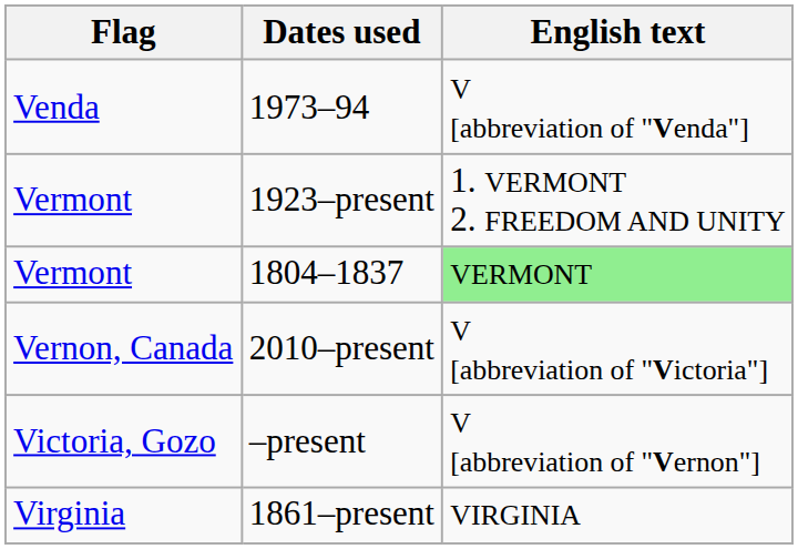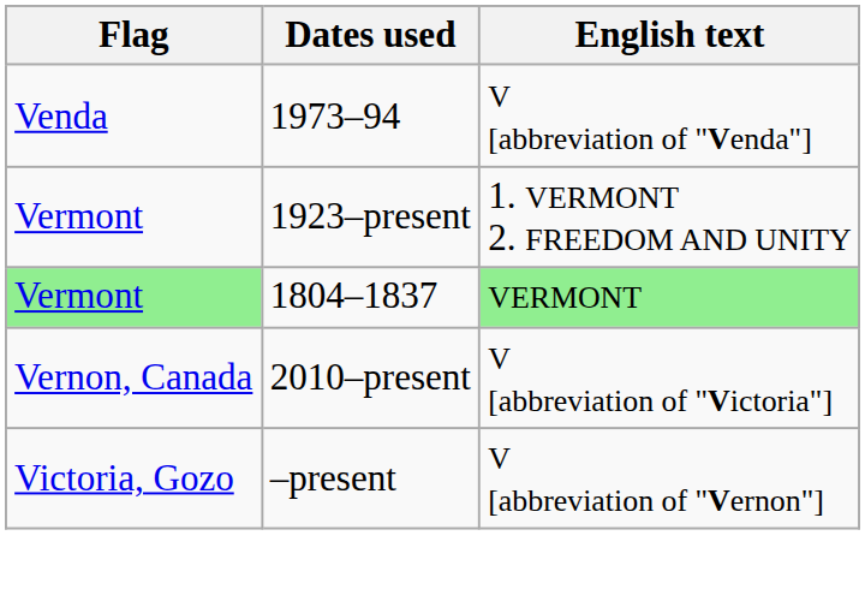 <table class="wikitable sortable">
 <tr>
 <th>Flag</th>
 <th>Dates used</th>
 <th>English text</th>
 </tr>
 <tr>
 <td> <a href='#'>Venda</a></td>
 <td>1973–94</td>
 <td><small>V<br>[abbreviation of "<strong>V</strong>enda"]</small></td>
 </tr>
 <tr>
 <td> <a href='#'>Vermont</a></td>
 <td>1923–present</td>
 <td>1. <small>VERMONT</small><br>2. <small>FREEDOM AND UNITY</small></td>
 </tr>
 <tr>
-<td> <a href='#'>Vermont</a></td>
+<td style="background: lightgreen;"> <a href='#'>Vermont</a></td>
 <td>1804–1837</td>
 <td style="background: lightgreen;"><small>VERMONT</small></td>
 </tr>
 <tr>
 <td><a href='#'>Vernon, Canada</a></td>
 <td>2010–present</td>
 <td><small>V<br>[abbreviation of "<strong>V</strong>ictoria"]</small></td>
 </tr>
 <tr>
 <td> <a href='#'>Victoria, Gozo</a></td>
 <td>–present</td>
 <td><small>V<br>[abbreviation of "<strong>V</strong>ernon"]</small></td>
 </tr>
-<tr>
-<td> <a href='#'>Virginia</a></td>
-<td>1861–present</td>
-<td><small>VIRGINIA</small></td>
-</tr>
 </table>
